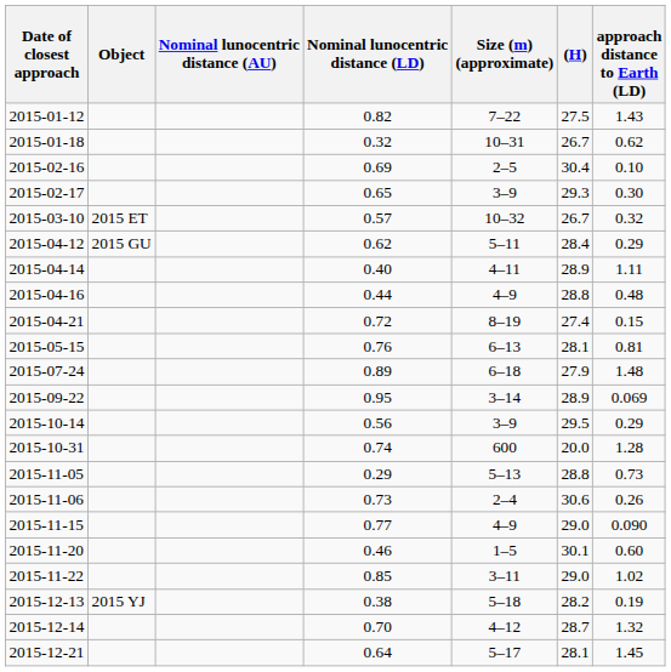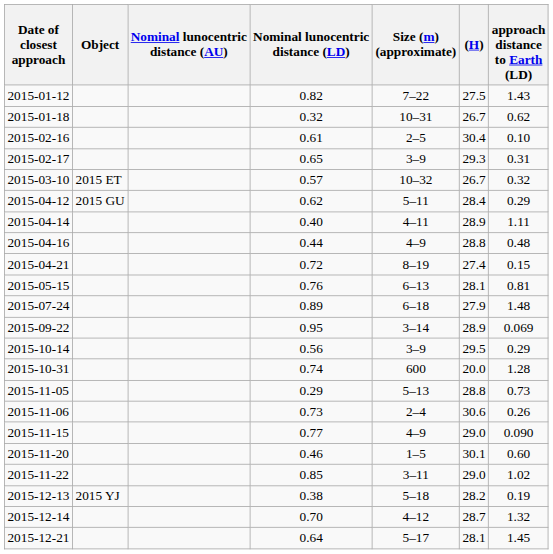 <table class="wikitable sortable">
 <tr>
 <th>Date of<br>closest<br>approach</th>
 <th>Object</th>
 <th><a href='#'>Nominal</a> lunocentric<br>distance (<a href='#'>AU</a>)</th>
 <th>Nominal lunocentric<br>distance (<a href='#'>LD</a>)</th>
 <th data-sort-type="number">Size (<a href='#'>m</a>)<br>(approximate)</th>
 <th>(<a href='#'>H</a>)</th>
 <th><br>approach<br>distance<br>to <a href='#'>Earth</a><br> (LD)</th>
 </tr>
 <tr>
 <td>2015-01-12</td>
 <td></td>
 <td></td>
 <td align="center">0.82</td>
 <td align="center">7–22</td>
 <td align="center">27.5</td>
 <td align="center">1.43</td>
 </tr>
 <tr>
 <td>2015-01-18</td>
 <td></td>
 <td></td>
 <td align="center">0.32</td>
 <td align="center">10–31</td>
 <td align="center">26.7</td>
 <td align="center">0.62</td>
 </tr>
 <tr>
 <td>2015-02-16</td>
 <td></td>
 <td></td>
-<td align="center">0.69</td>
+<td align="center">0.61</td>
 <td align="center">2–5</td>
 <td align="center">30.4</td>
 <td align="center">0.10</td>
 </tr>
 <tr>
 <td>2015-02-17</td>
 <td></td>
 <td></td>
 <td align="center">0.65</td>
 <td align="center">3–9</td>
 <td align="center">29.3</td>
-<td align="center">0.30</td>
+<td align="center">0.31</td>
 </tr>
 <tr>
 <td>2015-03-10</td>
 <td>2015 ET</td>
 <td></td>
 <td align="center">0.57</td>
 <td align="center">10–32</td>
 <td align="center">26.7</td>
 <td align="center">0.32</td>
 </tr>
 <tr>
 <td>2015-04-12</td>
 <td>2015 GU</td>
 <td></td>
 <td align="center">0.62</td>
 <td align="center">5–11</td>
 <td align="center">28.4</td>
 <td align="center">0.29</td>
 </tr>
 <tr>
 <td>2015-04-14</td>
 <td></td>
 <td></td>
 <td align="center">0.40</td>
 <td align="center">4–11</td>
 <td align="center">28.9</td>
 <td align="center">1.11</td>
 </tr>
 <tr>
 <td>2015-04-16</td>
 <td></td>
 <td></td>
 <td align="center">0.44</td>
 <td align="center">4–9</td>
 <td align="center">28.8</td>
 <td align="center">0.48</td>
 </tr>
 <tr>
 <td>2015-04-21</td>
 <td></td>
 <td></td>
 <td align="center">0.72</td>
 <td align="center">8–19</td>
 <td align="center">27.4</td>
 <td align="center">0.15</td>
 </tr>
 <tr>
 <td>2015-05-15</td>
 <td></td>
 <td></td>
 <td align="center">0.76</td>
 <td align="center">6–13</td>
 <td align="center">28.1</td>
 <td align="center">0.81</td>
 </tr>
 <tr>
 <td>2015-07-24</td>
 <td></td>
 <td></td>
 <td align="center">0.89</td>
 <td align="center">6–18</td>
 <td align="center">27.9</td>
 <td align="Center">1.48</td>
 </tr>
 <tr>
 <td>2015-09-22</td>
 <td></td>
 <td></td>
 <td align="center">0.95</td>
 <td align="center">3–14</td>
 <td align="center">28.9</td>
 <td align="center">0.069</td>
 </tr>
 <tr>
 <td>2015-10-14</td>
 <td></td>
 <td></td>
 <td align="center">0.56</td>
 <td align="center">3–9</td>
 <td align="center">29.5</td>
 <td align="center">0.29</td>
 </tr>
 <tr>
 <td>2015-10-31</td>
 <td></td>
 <td></td>
 <td align="center">0.74</td>
 <td align="center">600</td>
 <td align="center">20.0</td>
 <td align="center">1.28</td>
 </tr>
 <tr>
 <td>2015-11-05</td>
 <td></td>
 <td></td>
 <td align="center">0.29</td>
 <td align="center">5–13</td>
 <td align="center">28.8</td>
 <td align="center">0.73</td>
 </tr>
 <tr>
 <td>2015-11-06</td>
 <td></td>
 <td></td>
 <td align="center">0.73</td>
 <td align="center">2–4</td>
 <td align="center">30.6</td>
 <td align="center">0.26</td>
 </tr>
 <tr>
 <td>2015-11-15</td>
 <td></td>
 <td></td>
 <td align="center">0.77</td>
 <td align="center">4–9</td>
 <td align="center">29.0</td>
 <td align="center">0.090</td>
 </tr>
 <tr>
 <td>2015-11-20</td>
 <td></td>
 <td></td>
 <td align="center">0.46</td>
 <td align="center">1–5</td>
 <td align="center">30.1</td>
 <td align="center">0.60</td>
 </tr>
 <tr>
 <td>2015-11-22</td>
 <td></td>
 <td></td>
 <td align="center">0.85</td>
 <td align="center">3–11</td>
 <td align="center">29.0</td>
 <td align="center">1.02</td>
 </tr>
 <tr>
 <td>2015-12-13</td>
 <td>2015 YJ</td>
 <td></td>
 <td align="center">0.38</td>
 <td align="center">5–18</td>
 <td align="center">28.2</td>
 <td align="center">0.19</td>
 </tr>
 <tr>
 <td>2015-12-14</td>
 <td></td>
 <td></td>
 <td align="center">0.70</td>
 <td align="center">4–12</td>
 <td align="center">28.7</td>
 <td align="center">1.32</td>
 </tr>
 <tr>
 <td>2015-12-21</td>
 <td></td>
 <td></td>
 <td align="center">0.64</td>
 <td align="center">5–17</td>
 <td align="center">28.1</td>
 <td align="center">1.45</td>
 </tr>
 </table>
